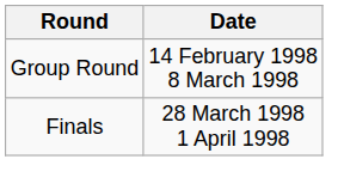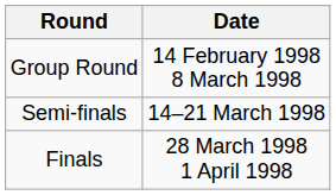 <table class="wikitable" style="text-align: center">
 <tr>
 <th>Round</th>
 <th>Date</th>
 </tr>
 <tr>
 <td>Group Round</td>
 <td>14 February 1998<br>8 March 1998</td>
 </tr>
 <tr>
+<td>Semi-finals</td>
+<td>14–21 March 1998</td>
+</tr>
+<tr>
 <td>Finals</td>
 <td>28 March 1998<br>1 April 1998</td>
 </tr>
 </table>
